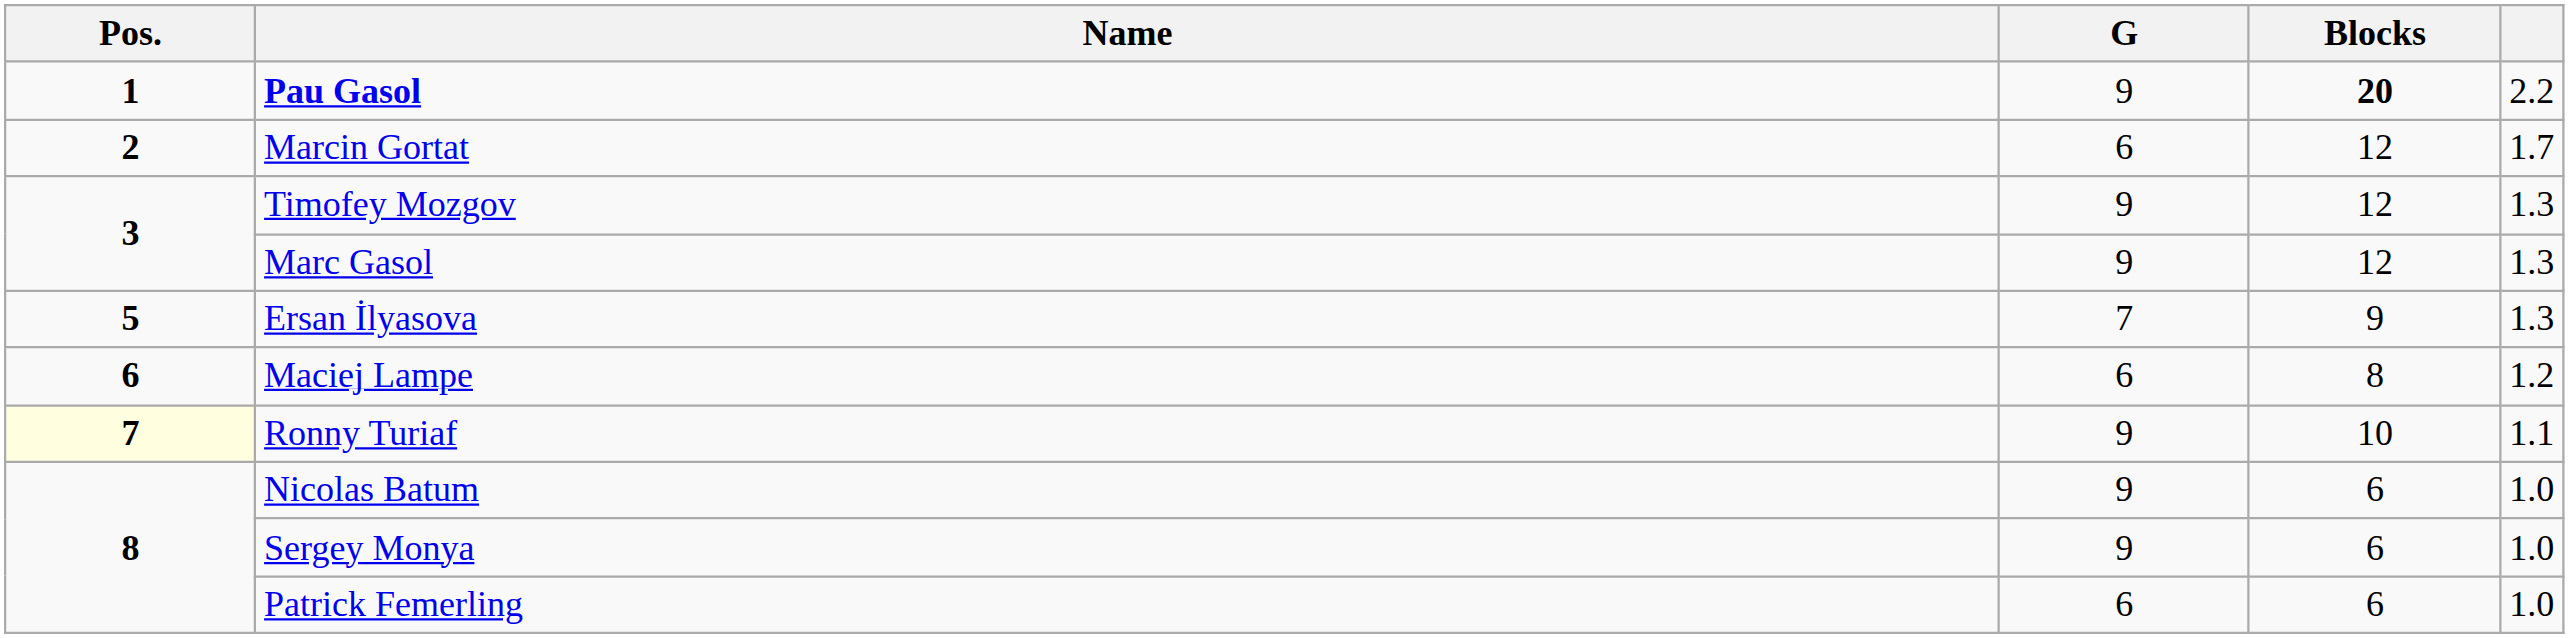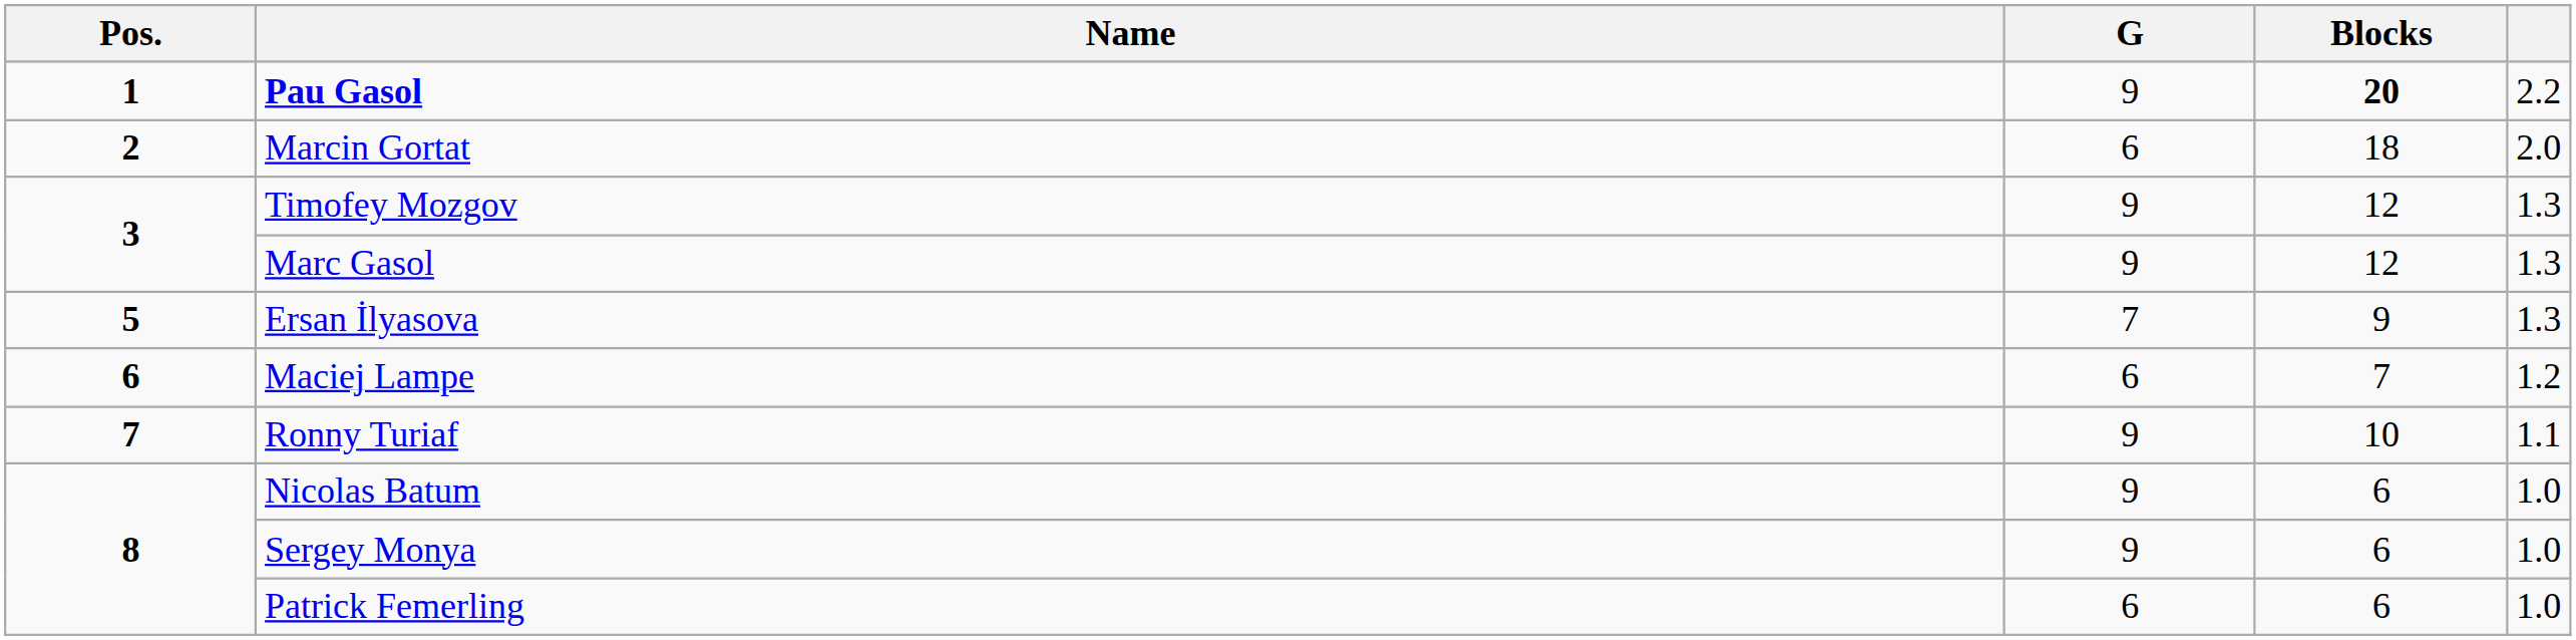 <table class=wikitable width="90%">
 <tr>
 <th width="10%">Pos.</th>
 <th width="70%">Name</th>
 <th width="10%">G</th>
 <th width="10%">Blocks</th>
 <th width="10%"></th>
 </tr>
 <tr align=center>
 <td><strong>1</strong></td>
 <td align=left> <strong><a href='#'>Pau Gasol</a></strong></td>
 <td>9</td>
 <td><strong>20</strong></td>
 <td>2.2</td>
 </tr>
 <tr align=center>
 <td><strong>2</strong></td>
 <td align=left> <a href='#'>Marcin Gortat</a></td>
 <td>6</td>
-<td>12</td>
-<td>1.7</td>
+<td>18</td>
+<td>2.0</td>
 </tr>
 <tr align=center>
 <td rowspan=2><strong>3</strong></td>
 <td align=left> <a href='#'>Timofey Mozgov</a></td>
 <td>9</td>
 <td>12</td>
 <td>1.3</td>
 </tr>
 <tr align=center>
 <td align=left> <a href='#'>Marc Gasol</a></td>
 <td>9</td>
 <td>12</td>
 <td>1.3</td>
 </tr>
 <tr align=center>
 <td><strong>5</strong></td>
 <td align=left> <a href='#'>Ersan İlyasova</a></td>
 <td>7</td>
 <td>9</td>
 <td>1.3</td>
 </tr>
 <tr align=center>
 <td><strong>6</strong></td>
 <td align=left> <a href='#'>Maciej Lampe</a></td>
 <td>6</td>
-<td>8</td>
+<td>7</td>
 <td>1.2</td>
 </tr>
 <tr align=center>
-<td style="background: lightyellow;"><strong>7</strong></td>
+<td><strong>7</strong></td>
 <td align=left> <a href='#'>Ronny Turiaf</a></td>
 <td>9</td>
 <td>10</td>
 <td>1.1</td>
 </tr>
 <tr align=center>
 <td rowspan=3><strong>8</strong></td>
 <td align=left> <a href='#'>Nicolas Batum</a></td>
 <td>9</td>
 <td>6</td>
 <td>1.0</td>
 </tr>
 <tr align=center>
 <td align=left> <a href='#'>Sergey Monya</a></td>
 <td>9</td>
 <td>6</td>
 <td>1.0</td>
 </tr>
 <tr align=center>
 <td align=left> <a href='#'>Patrick Femerling</a></td>
 <td>6</td>
 <td>6</td>
 <td>1.0</td>
 </tr>
 </table>
